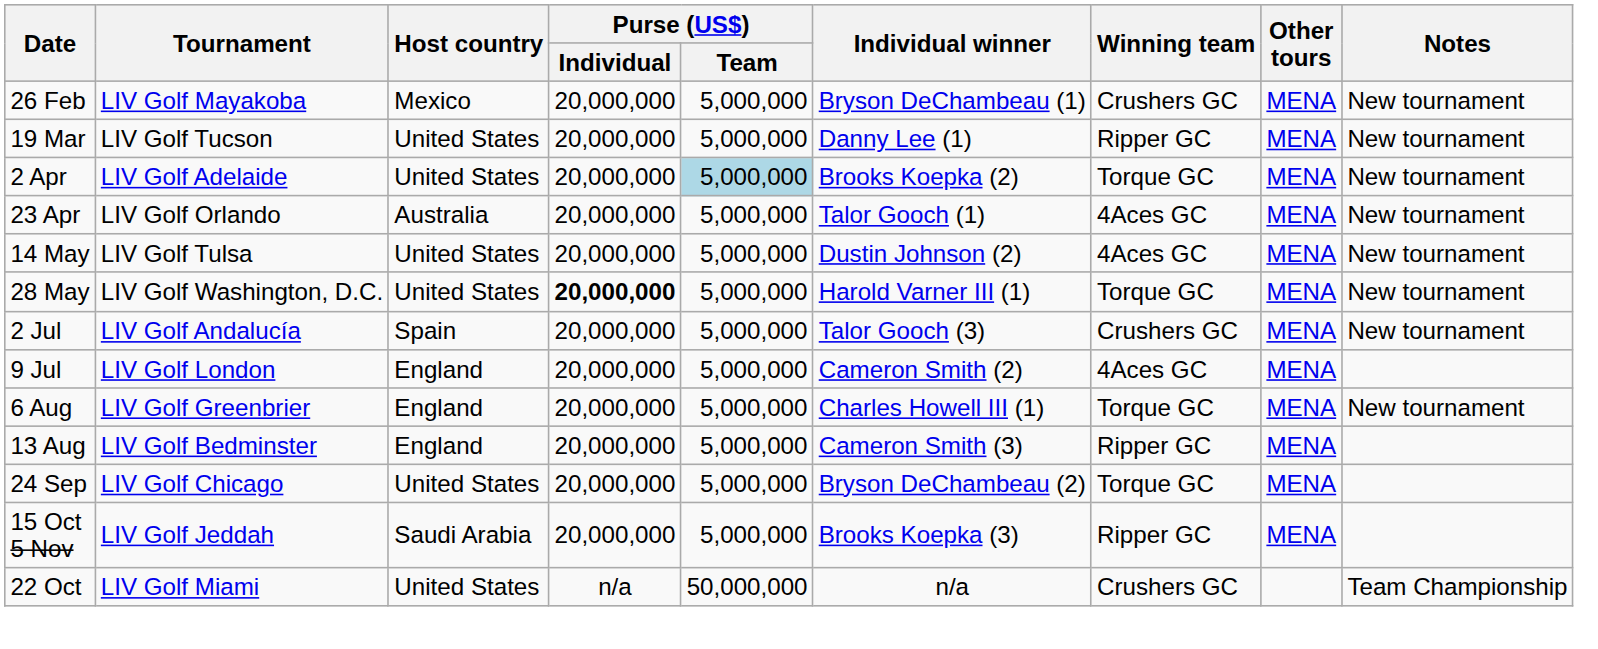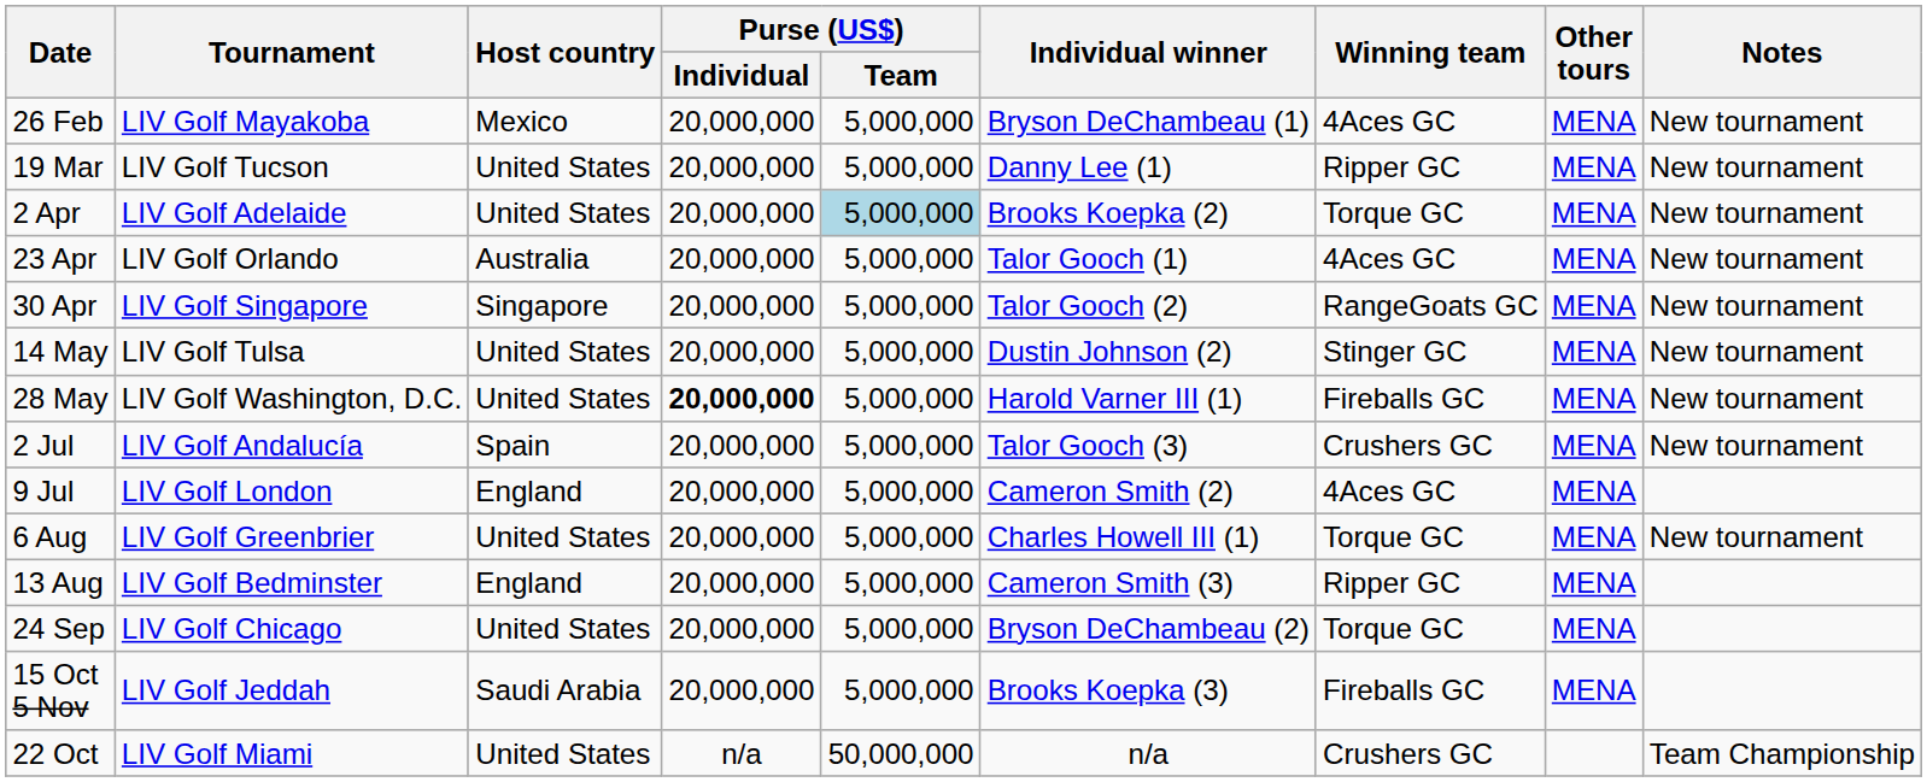 <table class="wikitable" style="font-size:95%;">
 <tr>
 <th rowspan=2>Date</th>
 <th rowspan=2>Tournament</th>
 <th rowspan=2>Host country</th>
 <th colspan=2>Purse (<a href='#'>US$</a>)</th>
 <th rowspan=2>Individual winner</th>
 <th rowspan=2>Winning team</th>
 <th rowspan=2>Other<br>tours</th>
 <th rowspan=2>Notes</th>
 </tr>
 <tr>
 <th>Individual</th>
 <th>Team</th>
 </tr>
 <tr>
 <td>26 Feb</td>
 <td><a href='#'>LIV Golf Mayakoba</a></td>
 <td>Mexico</td>
 <td align=right>20,000,000</td>
 <td align=right>5,000,000</td>
 <td> <a href='#'>Bryson DeChambeau</a> (1)</td>
-<td>Crushers GC</td>
+<td>4Aces GC</td>
 <td><a href='#'>MENA</a></td>
 <td>New tournament</td>
 </tr>
 <tr>
 <td>19 Mar</td>
 <td>LIV Golf Tucson</td>
 <td>United States</td>
 <td align=right>20,000,000</td>
 <td align=right>5,000,000</td>
 <td> <a href='#'>Danny Lee</a> (1)</td>
 <td>Ripper GC</td>
 <td><a href='#'>MENA</a></td>
 <td>New tournament</td>
 </tr>
 <tr>
 <td>2 Apr</td>
 <td><a href='#'>LIV Golf Adelaide</a></td>
 <td>United States</td>
 <td align=right>20,000,000</td>
 <td align=right style="background: lightblue;">5,000,000</td>
 <td> <a href='#'>Brooks Koepka</a> (2)</td>
 <td>Torque GC</td>
 <td><a href='#'>MENA</a></td>
 <td>New tournament</td>
 </tr>
 <tr>
 <td>23 Apr</td>
 <td>LIV Golf Orlando</td>
 <td>Australia</td>
 <td align=right>20,000,000</td>
 <td align=right>5,000,000</td>
 <td> <a href='#'>Talor Gooch</a> (1)</td>
 <td>4Aces GC</td>
 <td><a href='#'>MENA</a></td>
 <td>New tournament</td>
 </tr>
 <tr>
+<td>30 Apr</td>
+<td><a href='#'>LIV Golf Singapore</a></td>
+<td>Singapore</td>
+<td align=right>20,000,000</td>
+<td align=right>5,000,000</td>
+<td> <a href='#'>Talor Gooch</a> (2)</td>
+<td>RangeGoats GC</td>
+<td><a href='#'>MENA</a></td>
+<td>New tournament</td>
+</tr>
+<tr>
 <td>14 May</td>
 <td>LIV Golf Tulsa</td>
 <td>United States</td>
 <td align=right>20,000,000</td>
 <td align=right>5,000,000</td>
 <td> <a href='#'>Dustin Johnson</a> (2)</td>
-<td>4Aces GC</td>
+<td>Stinger GC</td>
 <td><a href='#'>MENA</a></td>
 <td>New tournament</td>
 </tr>
 <tr>
 <td>28 May</td>
 <td>LIV Golf Washington, D.C.</td>
 <td>United States</td>
 <td align=right><strong>20,000,000</strong></td>
 <td align=right>5,000,000</td>
 <td> <a href='#'>Harold Varner III</a> (1)</td>
-<td>Torque GC</td>
+<td>Fireballs GC</td>
 <td><a href='#'>MENA</a></td>
 <td>New tournament</td>
 </tr>
 <tr>
 <td>2 Jul</td>
 <td><a href='#'>LIV Golf Andalucía</a></td>
 <td>Spain</td>
 <td align=right>20,000,000</td>
 <td align=right>5,000,000</td>
 <td> <a href='#'>Talor Gooch</a> (3)</td>
 <td>Crushers GC</td>
 <td><a href='#'>MENA</a></td>
 <td>New tournament</td>
 </tr>
 <tr>
 <td>9 Jul</td>
 <td><a href='#'>LIV Golf London</a></td>
 <td>England</td>
 <td align=right>20,000,000</td>
 <td align=right>5,000,000</td>
 <td> <a href='#'>Cameron Smith</a> (2)</td>
 <td>4Aces GC</td>
 <td><a href='#'>MENA</a></td>
 <td></td>
 </tr>
 <tr>
 <td>6 Aug</td>
 <td><a href='#'>LIV Golf Greenbrier</a></td>
-<td>England</td>
+<td>United States</td>
 <td align=right>20,000,000</td>
 <td align=right>5,000,000</td>
 <td> <a href='#'>Charles Howell III</a> (1)</td>
 <td>Torque GC</td>
 <td><a href='#'>MENA</a></td>
 <td>New tournament</td>
 </tr>
 <tr>
 <td>13 Aug</td>
 <td><a href='#'>LIV Golf Bedminster</a></td>
 <td>England</td>
 <td align=right>20,000,000</td>
 <td align=right>5,000,000</td>
 <td> <a href='#'>Cameron Smith</a> (3)</td>
 <td>Ripper GC</td>
 <td><a href='#'>MENA</a></td>
 <td></td>
 </tr>
 <tr>
 <td>24 Sep</td>
 <td><a href='#'>LIV Golf Chicago</a></td>
 <td>United States</td>
 <td align=right>20,000,000</td>
 <td align=right>5,000,000</td>
 <td> <a href='#'>Bryson DeChambeau</a> (2)</td>
 <td>Torque GC</td>
 <td><a href='#'>MENA</a></td>
 <td></td>
 </tr>
 <tr>
 <td>15 Oct<br><s>5 Nov</s></td>
 <td><a href='#'>LIV Golf Jeddah</a></td>
 <td>Saudi Arabia</td>
 <td align=right>20,000,000</td>
 <td align=right>5,000,000</td>
 <td> <a href='#'>Brooks Koepka</a> (3)</td>
-<td>Ripper GC</td>
+<td>Fireballs GC</td>
 <td><a href='#'>MENA</a></td>
 <td></td>
 </tr>
 <tr>
 <td>22 Oct</td>
 <td><a href='#'>LIV Golf Miami</a></td>
 <td>United States</td>
 <td align=center>n/a</td>
 <td align=right>50,000,000</td>
 <td align=center>n/a</td>
 <td>Crushers GC</td>
 <td></td>
 <td>Team Championship</td>
 </tr>
 </table>
